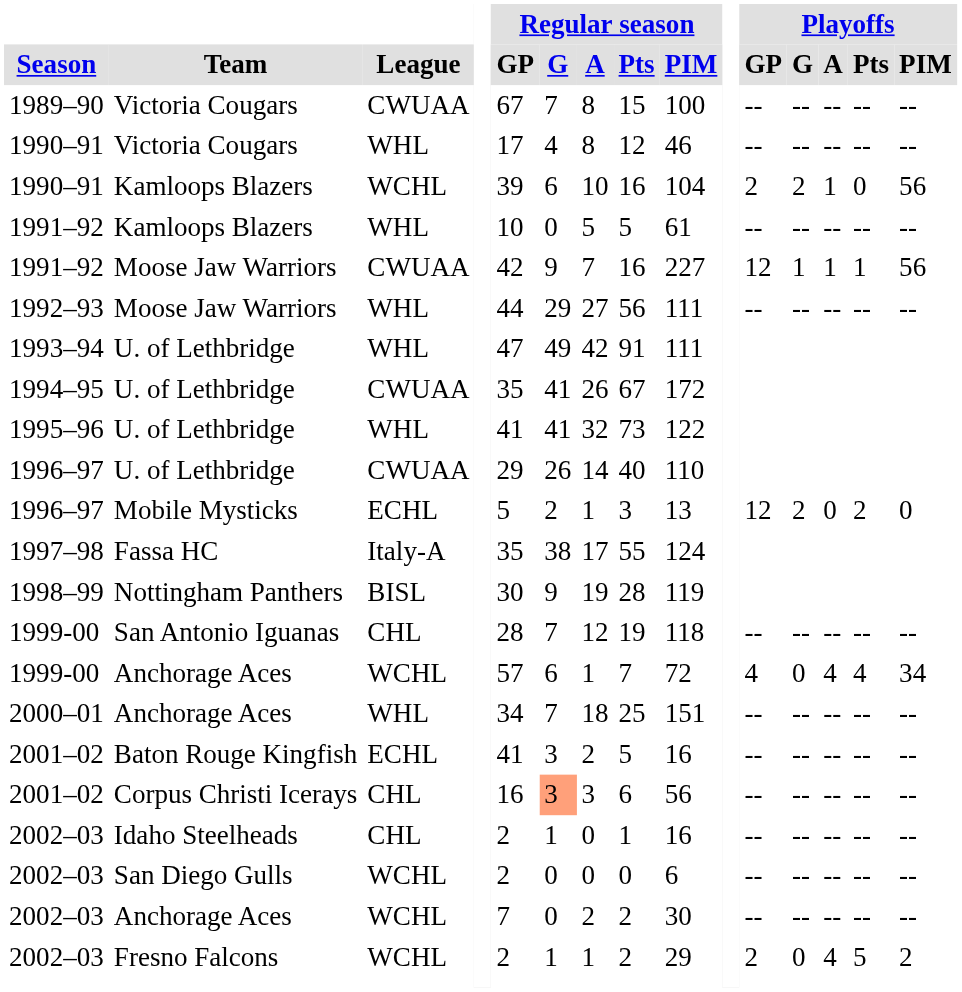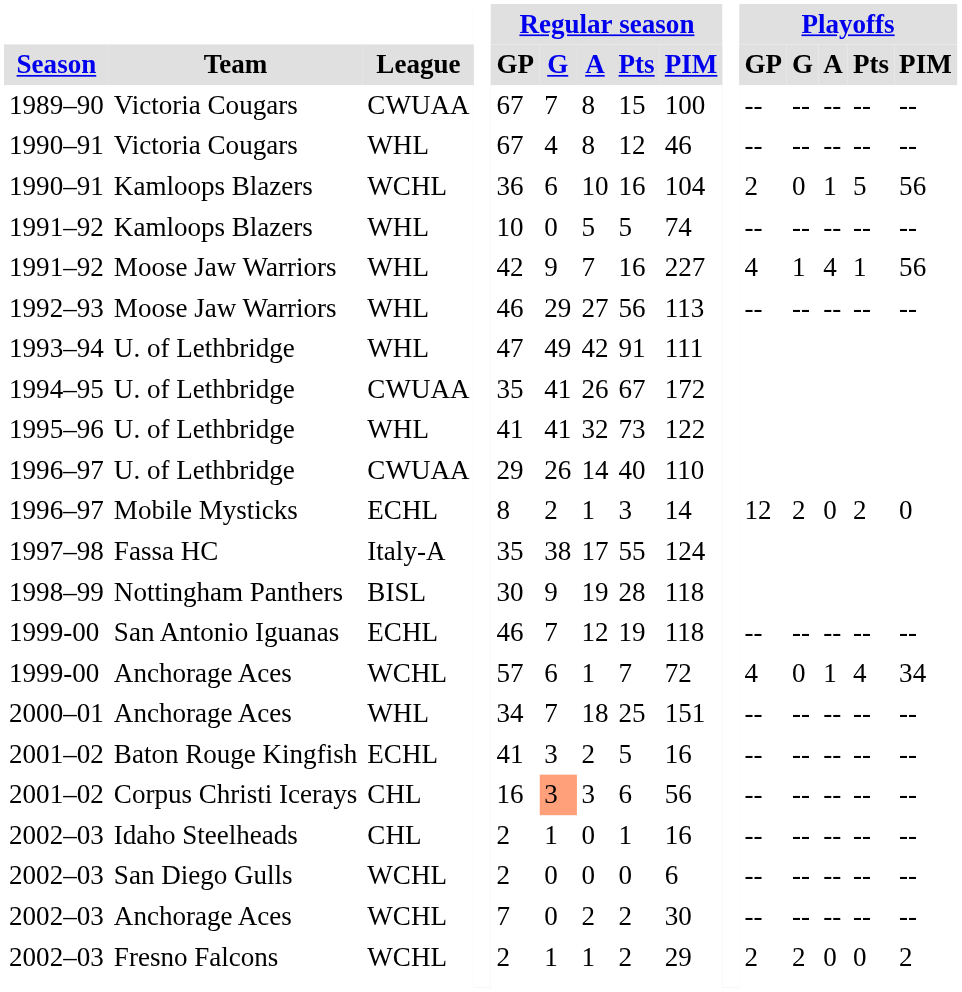 <table BORDER="0" CELLPADDING="3" CELLSPACING="0" ID="Table3">
 <tr ALIGN="center" bgcolor="#e0e0e0">
 <th ALIGN="center" colspan="3" bgcolor="#ffffff"> </th>
 <th ALIGN="center" rowspan="99" bgcolor="#ffffff"> </th>
 <th ALIGN="center" colspan="5"><a href='#'>Regular season</a></th>
 <th ALIGN="center" rowspan="99" bgcolor="#ffffff"> </th>
 <th ALIGN="center" colspan="5"><a href='#'>Playoffs</a></th>
 </tr>
 <tr ALIGN="center" bgcolor="#e0e0e0">
 <th ALIGN="center"><a href='#'>Season</a></th>
 <th ALIGN="center">Team</th>
 <th ALIGN="center">League</th>
 <th ALIGN="center">GP</th>
 <th ALIGN="center"><a href='#'>G</a></th>
 <th ALIGN="center"><a href='#'>A</a></th>
 <th ALIGN="center"><a href='#'>Pts</a></th>
 <th ALIGN="center"><a href='#'>PIM</a></th>
 <th ALIGN="center">GP</th>
 <th ALIGN="center">G</th>
 <th ALIGN="center">A</th>
 <th ALIGN="center">Pts</th>
 <th ALIGN="center">PIM</th>
 </tr>
 <tr>
 <td>1989–90</td>
 <td>Victoria Cougars</td>
 <td>CWUAA</td>
 <td>67</td>
 <td>7</td>
 <td>8</td>
 <td>15</td>
 <td>100</td>
 <td>--</td>
 <td>--</td>
 <td>--</td>
 <td>--</td>
 <td>--</td>
 </tr>
 <tr>
 <td>1990–91</td>
 <td>Victoria Cougars</td>
 <td>WHL</td>
-<td>17</td>
+<td>67</td>
 <td>4</td>
 <td>8</td>
 <td>12</td>
 <td>46</td>
 <td>--</td>
 <td>--</td>
 <td>--</td>
 <td>--</td>
 <td>--</td>
 </tr>
 <tr>
 <td>1990–91</td>
 <td>Kamloops Blazers</td>
 <td>WCHL</td>
-<td>39</td>
+<td>36</td>
 <td>6</td>
 <td>10</td>
 <td>16</td>
 <td>104</td>
 <td>2</td>
-<td>2</td>
+<td>0</td>
 <td>1</td>
-<td>0</td>
+<td>5</td>
 <td>56</td>
 </tr>
 <tr>
 <td>1991–92</td>
 <td>Kamloops Blazers</td>
 <td>WHL</td>
 <td>10</td>
 <td>0</td>
 <td>5</td>
 <td>5</td>
-<td>61</td>
+<td>74</td>
 <td>--</td>
 <td>--</td>
 <td>--</td>
 <td>--</td>
 <td>--</td>
 </tr>
 <tr>
 <td>1991–92</td>
 <td>Moose Jaw Warriors</td>
-<td>CWUAA</td>
+<td>WHL</td>
 <td>42</td>
 <td>9</td>
 <td>7</td>
 <td>16</td>
 <td>227</td>
-<td>12</td>
+<td>4</td>
 <td>1</td>
-<td>1</td>
+<td>4</td>
 <td>1</td>
 <td>56</td>
 </tr>
 <tr>
 <td>1992–93</td>
 <td>Moose Jaw Warriors</td>
 <td>WHL</td>
-<td>44</td>
+<td>46</td>
 <td>29</td>
 <td>27</td>
 <td>56</td>
-<td>111</td>
+<td>113</td>
 <td>--</td>
 <td>--</td>
 <td>--</td>
 <td>--</td>
 <td>--</td>
 </tr>
 <tr>
 <td>1993–94</td>
 <td>U. of Lethbridge</td>
 <td>WHL</td>
 <td>47</td>
 <td>49</td>
 <td>42</td>
 <td>91</td>
 <td>111</td>
 <td></td>
 <td></td>
 <td></td>
 <td></td>
 <td></td>
 </tr>
 <tr>
 <td>1994–95</td>
 <td>U. of Lethbridge</td>
 <td>CWUAA</td>
 <td>35</td>
 <td>41</td>
 <td>26</td>
 <td>67</td>
 <td>172</td>
 <td></td>
 <td></td>
 <td></td>
 <td></td>
 <td></td>
 </tr>
 <tr>
 <td>1995–96</td>
 <td>U. of Lethbridge</td>
 <td>WHL</td>
 <td>41</td>
 <td>41</td>
 <td>32</td>
 <td>73</td>
 <td>122</td>
 <td></td>
 <td></td>
 <td></td>
 <td></td>
 <td></td>
 </tr>
 <tr>
 <td>1996–97</td>
 <td>U. of Lethbridge</td>
 <td>CWUAA</td>
 <td>29</td>
 <td>26</td>
 <td>14</td>
 <td>40</td>
 <td>110</td>
 <td></td>
 <td></td>
 <td></td>
 <td></td>
 <td></td>
 </tr>
 <tr>
 <td>1996–97</td>
 <td>Mobile Mysticks</td>
 <td>ECHL</td>
-<td>5</td>
+<td>8</td>
 <td>2</td>
 <td>1</td>
 <td>3</td>
-<td>13</td>
+<td>14</td>
 <td>12</td>
 <td>2</td>
 <td>0</td>
 <td>2</td>
 <td>0</td>
 </tr>
 <tr>
 <td>1997–98</td>
 <td>Fassa HC</td>
 <td>Italy-A</td>
 <td>35</td>
 <td>38</td>
 <td>17</td>
 <td>55</td>
 <td>124</td>
 <td></td>
 <td></td>
 <td></td>
 <td></td>
 <td></td>
 </tr>
 <tr>
 <td>1998–99</td>
 <td>Nottingham Panthers</td>
 <td>BISL</td>
 <td>30</td>
 <td>9</td>
 <td>19</td>
 <td>28</td>
-<td>119</td>
+<td>118</td>
 <td></td>
 <td></td>
 <td></td>
 <td></td>
 <td></td>
 </tr>
 <tr>
 <td>1999-00</td>
 <td>San Antonio Iguanas</td>
-<td>CHL</td>
-<td>28</td>
+<td>ECHL</td>
+<td>46</td>
 <td>7</td>
 <td>12</td>
 <td>19</td>
 <td>118</td>
 <td>--</td>
 <td>--</td>
 <td>--</td>
 <td>--</td>
 <td>--</td>
 </tr>
 <tr>
 <td>1999-00</td>
 <td>Anchorage Aces</td>
 <td>WCHL</td>
 <td>57</td>
 <td>6</td>
 <td>1</td>
 <td>7</td>
 <td>72</td>
 <td>4</td>
 <td>0</td>
-<td>4</td>
+<td>1</td>
 <td>4</td>
 <td>34</td>
 </tr>
 <tr>
 <td>2000–01</td>
 <td>Anchorage Aces</td>
 <td>WHL</td>
 <td>34</td>
 <td>7</td>
 <td>18</td>
 <td>25</td>
 <td>151</td>
 <td>--</td>
 <td>--</td>
 <td>--</td>
 <td>--</td>
 <td>--</td>
 </tr>
 <tr>
 <td>2001–02</td>
 <td>Baton Rouge Kingfish</td>
 <td>ECHL</td>
 <td>41</td>
 <td>3</td>
 <td>2</td>
 <td>5</td>
 <td>16</td>
 <td>--</td>
 <td>--</td>
 <td>--</td>
 <td>--</td>
 <td>--</td>
 </tr>
 <tr>
 <td>2001–02</td>
 <td>Corpus Christi Icerays</td>
 <td>CHL</td>
 <td>16</td>
 <td style="background: lightsalmon;">3</td>
 <td>3</td>
 <td>6</td>
 <td>56</td>
 <td>--</td>
 <td>--</td>
 <td>--</td>
 <td>--</td>
 <td>--</td>
 </tr>
 <tr>
 <td>2002–03</td>
 <td>Idaho Steelheads</td>
 <td>CHL</td>
 <td>2</td>
 <td>1</td>
 <td>0</td>
 <td>1</td>
 <td>16</td>
 <td>--</td>
 <td>--</td>
 <td>--</td>
 <td>--</td>
 <td>--</td>
 </tr>
 <tr>
 <td>2002–03</td>
 <td>San Diego Gulls</td>
 <td>WCHL</td>
 <td>2</td>
 <td>0</td>
 <td>0</td>
 <td>0</td>
 <td>6</td>
 <td>--</td>
 <td>--</td>
 <td>--</td>
 <td>--</td>
 <td>--</td>
 </tr>
 <tr>
 <td>2002–03</td>
 <td>Anchorage Aces</td>
 <td>WCHL</td>
 <td>7</td>
 <td>0</td>
 <td>2</td>
 <td>2</td>
 <td>30</td>
 <td>--</td>
 <td>--</td>
 <td>--</td>
 <td>--</td>
 <td>--</td>
 </tr>
 <tr>
 <td>2002–03</td>
 <td>Fresno Falcons</td>
 <td>WCHL</td>
 <td>2</td>
 <td>1</td>
 <td>1</td>
 <td>2</td>
 <td>29</td>
 <td>2</td>
+<td>2</td>
 <td>0</td>
-<td>4</td>
-<td>5</td>
+<td>0</td>
 <td>2</td>
 </tr>
 <tr>
 <td></td>
 </tr>
 </table>
